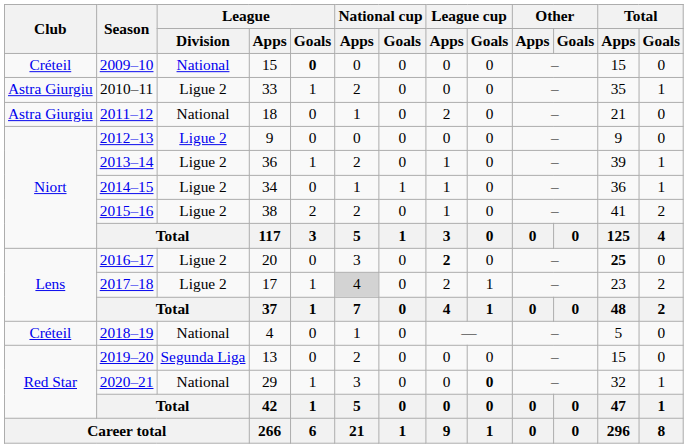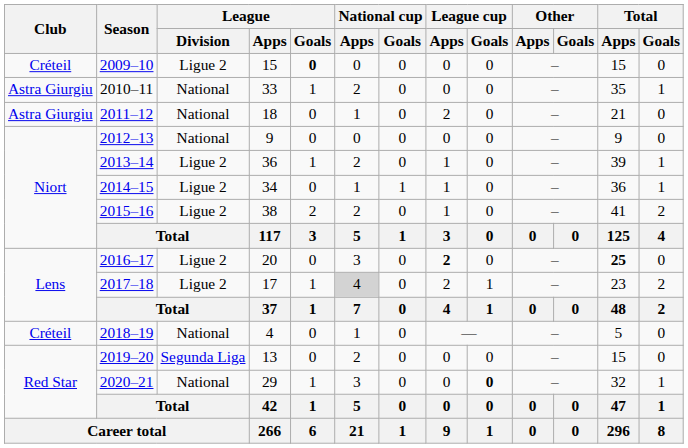 <table class="wikitable" style="text-align: center">
 <tr>
 <th rowspan="2">Club</th>
 <th rowspan="2">Season</th>
 <th colspan="3">League</th>
 <th colspan="2">National cup</th>
 <th colspan="2">League cup</th>
 <th colspan="2">Other</th>
 <th colspan="2">Total</th>
 </tr>
 <tr>
 <th>Division</th>
 <th>Apps</th>
 <th>Goals</th>
 <th>Apps</th>
 <th>Goals</th>
 <th>Apps</th>
 <th>Goals</th>
 <th>Apps</th>
 <th>Goals</th>
 <th>Apps</th>
 <th>Goals</th>
 </tr>
 <tr>
 <td><a href='#'>Créteil</a></td>
 <td><a href='#'>2009–10</a></td>
-<td><a href='#'>National</a></td>
+<td>Ligue 2</td>
 <td>15</td>
 <td><strong>0</strong></td>
 <td>0</td>
 <td>0</td>
 <td>0</td>
 <td>0</td>
 <td colspan="2">–</td>
 <td>15</td>
 <td>0</td>
 </tr>
 <tr>
 <td><a href='#'>Astra Giurgiu</a></td>
 <td>2010–11</td>
-<td>Ligue 2</td>
+<td>National</td>
 <td>33</td>
 <td>1</td>
 <td>2</td>
 <td>0</td>
 <td>0</td>
 <td>0</td>
 <td colspan="2">–</td>
 <td>35</td>
 <td>1</td>
 </tr>
 <tr>
 <td><a href='#'>Astra Giurgiu</a></td>
 <td><a href='#'>2011–12</a></td>
 <td>National</td>
 <td>18</td>
 <td>0</td>
 <td>1</td>
 <td>0</td>
 <td>2</td>
 <td>0</td>
 <td colspan="2">–</td>
 <td>21</td>
 <td>0</td>
 </tr>
 <tr>
 <td rowspan="5"><a href='#'>Niort</a></td>
 <td><a href='#'>2012–13</a></td>
-<td><a href='#'>Ligue 2</a></td>
+<td>National</td>
 <td>9</td>
 <td>0</td>
 <td>0</td>
 <td>0</td>
 <td>0</td>
 <td>0</td>
 <td colspan="2">–</td>
 <td>9</td>
 <td>0</td>
 </tr>
 <tr>
 <td><a href='#'>2013–14</a></td>
 <td>Ligue 2</td>
 <td>36</td>
 <td>1</td>
 <td>2</td>
 <td>0</td>
 <td>1</td>
 <td>0</td>
 <td colspan="2">–</td>
 <td>39</td>
 <td>1</td>
 </tr>
 <tr>
 <td><a href='#'>2014–15</a></td>
 <td>Ligue 2</td>
 <td>34</td>
 <td>0</td>
 <td>1</td>
 <td>1</td>
 <td>1</td>
 <td>0</td>
 <td colspan="2">–</td>
 <td>36</td>
 <td>1</td>
 </tr>
 <tr>
 <td><a href='#'>2015–16</a></td>
 <td>Ligue 2</td>
 <td>38</td>
 <td>2</td>
 <td>2</td>
 <td>0</td>
 <td>1</td>
 <td>0</td>
 <td colspan="2">–</td>
 <td>41</td>
 <td>2</td>
 </tr>
 <tr>
 <th colspan="2">Total</th>
 <th>117</th>
 <th>3</th>
 <th>5</th>
 <th>1</th>
 <th>3</th>
 <th>0</th>
 <th>0</th>
 <th>0</th>
 <th>125</th>
 <th>4</th>
 </tr>
 <tr>
 <td rowspan="3"><a href='#'>Lens</a></td>
 <td><a href='#'>2016–17</a></td>
 <td>Ligue 2</td>
 <td>20</td>
 <td>0</td>
 <td>3</td>
 <td>0</td>
 <td><strong>2</strong></td>
 <td>0</td>
 <td colspan="2">–</td>
 <td><strong>25</strong></td>
 <td>0</td>
 </tr>
 <tr>
 <td><a href='#'>2017–18</a></td>
 <td>Ligue 2</td>
 <td>17</td>
 <td>1</td>
 <td style="background: lightgrey;">4</td>
 <td>0</td>
 <td>2</td>
 <td>1</td>
 <td colspan="2">–</td>
 <td>23</td>
 <td>2</td>
 </tr>
 <tr>
 <th colspan="2">Total</th>
 <th>37</th>
 <th>1</th>
 <th>7</th>
 <th>0</th>
 <th>4</th>
 <th>1</th>
 <th>0</th>
 <th>0</th>
 <th>48</th>
 <th>2</th>
 </tr>
 <tr>
 <td><a href='#'>Créteil</a></td>
 <td><a href='#'>2018–19</a></td>
 <td>National</td>
 <td>4</td>
 <td>0</td>
 <td>1</td>
 <td>0</td>
 <td colspan="2">—</td>
 <td colspan="2">–</td>
 <td>5</td>
 <td>0</td>
 </tr>
 <tr>
 <td rowspan="3"><a href='#'>Red Star</a></td>
 <td><a href='#'>2019–20</a></td>
 <td><a href='#'>Segunda Liga</a></td>
 <td>13</td>
 <td>0</td>
 <td>2</td>
 <td>0</td>
 <td>0</td>
 <td>0</td>
 <td colspan="2">–</td>
 <td>15</td>
 <td>0</td>
 </tr>
 <tr>
 <td><a href='#'>2020–21</a></td>
 <td>National</td>
 <td>29</td>
 <td>1</td>
 <td>3</td>
 <td>0</td>
 <td>0</td>
 <td><strong>0</strong></td>
 <td colspan="2">–</td>
 <td>32</td>
 <td>1</td>
 </tr>
 <tr>
 <th colspan="2">Total</th>
 <th>42</th>
 <th>1</th>
 <th>5</th>
 <th>0</th>
 <th>0</th>
 <th>0</th>
 <th>0</th>
 <th>0</th>
 <th>47</th>
 <th>1</th>
 </tr>
 <tr>
 <th colspan="3">Career total</th>
 <th>266</th>
 <th>6</th>
 <th>21</th>
 <th>1</th>
 <th>9</th>
 <th>1</th>
 <th>0</th>
 <th>0</th>
 <th>296</th>
 <th>8</th>
 </tr>
 </table>
